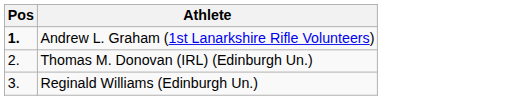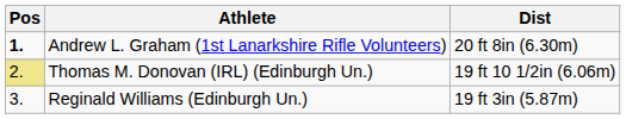 <table class="wikitable">
 <tr>
 <th>Pos</th>
 <th>Athlete</th>
+<th>Dist</th>
 </tr>
 <tr>
 <td><strong>1.</strong></td>
 <td>Andrew L. Graham (<a href='#'>1st Lanarkshire Rifle Volunteers</a>)</td>
+<td>20 ft 8in (6.30m)</td>
 </tr>
 <tr>
-<td>2.</td>
+<td style="background: khaki;">2.</td>
 <td>Thomas M. Donovan (IRL) (Edinburgh Un.)</td>
+<td>19 ft 10 1/2in (6.06m)</td>
 </tr>
 <tr>
 <td>3.</td>
 <td>Reginald Williams (Edinburgh Un.)</td>
+<td>19 ft 3in (5.87m)</td>
 </tr>
 </table>
